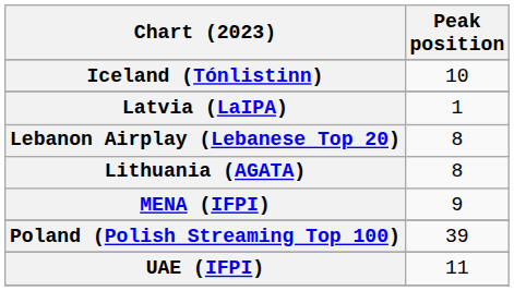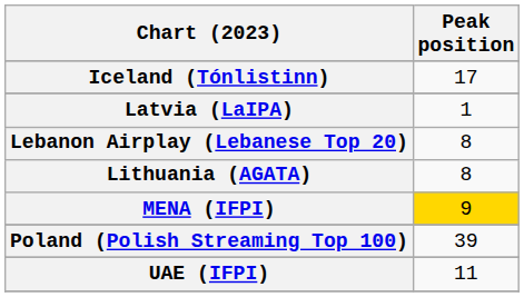 <table class="wikitable sortable plainrowheaders" style="text-align:center">
 <tr>
 <th scope="col">Chart (2023)</th>
 <th scope="col">Peak<br>position</th>
 </tr>
 <tr>
 </tr>
 <tr>
 </tr>
 <tr>
 </tr>
 <tr>
 </tr>
 <tr>
 </tr>
 <tr>
 </tr>
 <tr>
 </tr>
 <tr>
 </tr>
 <tr>
 </tr>
 <tr>
 </tr>
 <tr>
 <th scope="row">Iceland (<a href='#'>Tónlistinn</a>)</th>
-<td>10</td>
+<td>17</td>
 </tr>
 <tr>
 </tr>
 <tr>
 </tr>
 <tr>
 <th scope="row">Latvia (<a href='#'>LaIPA</a>)</th>
 <td>1</td>
 </tr>
 <tr>
 <th scope="row">Lebanon Airplay (<a href='#'>Lebanese Top 20</a>)</th>
 <td>8</td>
 </tr>
 <tr>
 <th scope="row">Lithuania (<a href='#'>AGATA</a>)</th>
 <td>8</td>
 </tr>
 <tr>
 <th scope="row"><a href='#'>MENA</a> (<a href='#'>IFPI</a>)</th>
-<td>9</td>
+<td style="background: gold;">9</td>
 </tr>
 <tr>
 </tr>
 <tr>
 </tr>
 <tr>
 </tr>
 <tr>
 <th scope="row">Poland (<a href='#'>Polish Streaming Top 100</a>)</th>
 <td>39</td>
 </tr>
 <tr>
 </tr>
 <tr>
 </tr>
 <tr>
 </tr>
 <tr>
 </tr>
 <tr>
 </tr>
 <tr>
 <th scope="row">UAE (<a href='#'>IFPI</a>)</th>
 <td>11</td>
 </tr>
 <tr>
 </tr>
 <tr>
 </tr>
 <tr>
 </tr>
 <tr>
 </tr>
 <tr>
 </tr>
 </table>
